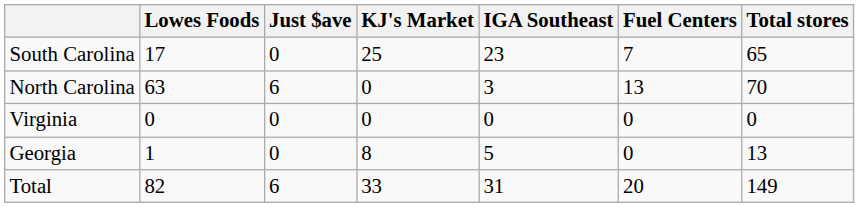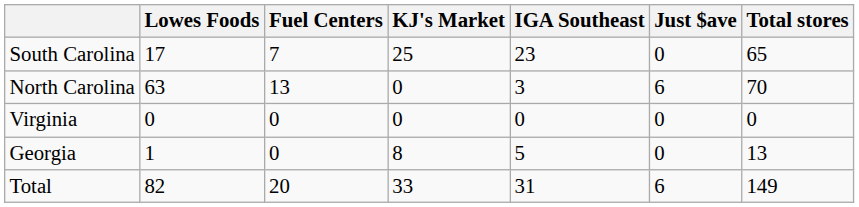 <table class="wikitable">
 <tr>
 <th></th>
 <th>Lowes Foods</th>
-<th>Just $ave</th>
+<th>Fuel Centers</th>
 <th>KJ's Market</th>
 <th>IGA Southeast</th>
-<th>Fuel Centers</th>
+<th>Just $ave</th>
 <th>Total stores</th>
 </tr>
 <tr>
 <td>South Carolina</td>
 <td>17</td>
-<td>0</td>
+<td>7</td>
 <td>25</td>
 <td>23</td>
-<td>7</td>
+<td>0</td>
 <td>65</td>
 </tr>
 <tr>
 <td>North Carolina</td>
 <td>63</td>
-<td>6</td>
+<td>13</td>
 <td>0</td>
 <td>3</td>
-<td>13</td>
+<td>6</td>
 <td>70</td>
 </tr>
 <tr>
 <td>Virginia</td>
 <td>0</td>
 <td>0</td>
 <td>0</td>
 <td>0</td>
 <td>0</td>
 <td>0</td>
 </tr>
 <tr>
 <td>Georgia</td>
 <td>1</td>
 <td>0</td>
 <td>8</td>
 <td>5</td>
 <td>0</td>
 <td>13</td>
 </tr>
 <tr>
 <td>Total</td>
 <td>82</td>
-<td>6</td>
+<td>20</td>
 <td>33</td>
 <td>31</td>
-<td>20</td>
+<td>6</td>
 <td>149</td>
 </tr>
 </table>
